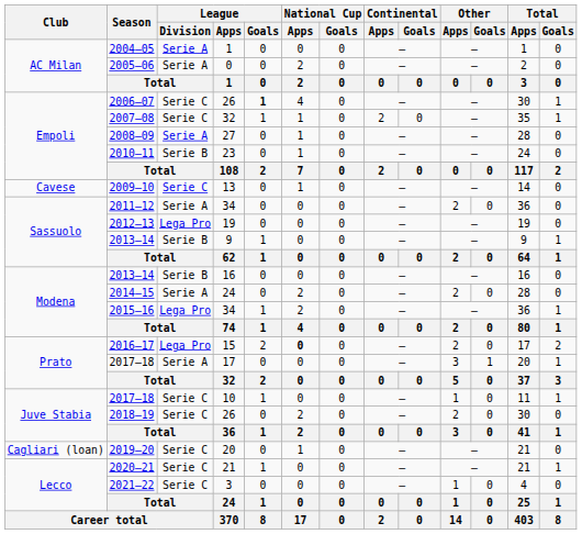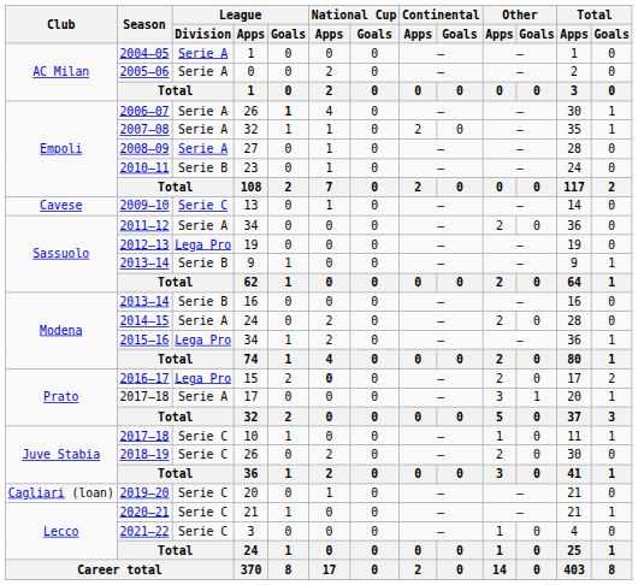 <table class="wikitable" style="text-align:center">
 <tr>
 <th rowspan="2">Club</th>
 <th rowspan="2">Season</th>
 <th colspan="3">League</th>
 <th colspan="2">National Cup</th>
 <th colspan="2">Continental</th>
 <th colspan="2">Other</th>
 <th colspan="2">Total</th>
 </tr>
 <tr>
 <th>Division</th>
 <th>Apps</th>
 <th>Goals</th>
 <th>Apps</th>
 <th>Goals</th>
 <th>Apps</th>
 <th>Goals</th>
 <th>Apps</th>
 <th>Goals</th>
 <th>Apps</th>
 <th>Goals</th>
 </tr>
 <tr>
 <td rowspan="3"><a href='#'>AC Milan</a></td>
 <td><a href='#'>2004–05</a></td>
 <td><a href='#'>Serie A</a></td>
 <td>1</td>
 <td>0</td>
 <td>0</td>
 <td>0</td>
 <td colspan="2">—</td>
 <td colspan="2">—</td>
 <td>1</td>
 <td>0</td>
 </tr>
 <tr>
 <td><a href='#'>2005–06</a></td>
 <td>Serie A</td>
 <td>0</td>
 <td>0</td>
 <td>2</td>
 <td>0</td>
 <td colspan="2">—</td>
 <td colspan="2">—</td>
 <td>2</td>
 <td>0</td>
 </tr>
 <tr>
 <th colspan="2">Total</th>
 <th>1</th>
 <th>0</th>
 <th>2</th>
 <th>0</th>
 <th>0</th>
 <th>0</th>
 <th>0</th>
 <th>0</th>
 <th>3</th>
 <th>0</th>
 </tr>
 <tr>
 <td rowspan="5"><a href='#'>Empoli</a></td>
 <td><a href='#'>2006–07</a></td>
-<td>Serie C</td>
+<td>Serie A</td>
 <td>26</td>
 <td><strong>1</strong></td>
 <td>4</td>
 <td>0</td>
 <td colspan="2">—</td>
 <td colspan="2">—</td>
 <td>30</td>
 <td>1</td>
 </tr>
 <tr>
 <td><a href='#'>2007–08</a></td>
-<td>Serie C</td>
+<td>Serie A</td>
 <td>32</td>
 <td>1</td>
 <td>1</td>
 <td>0</td>
 <td>2</td>
 <td>0</td>
 <td colspan="2">—</td>
 <td>35</td>
 <td>1</td>
 </tr>
 <tr>
 <td><a href='#'>2008–09</a></td>
 <td><a href='#'>Serie A</a></td>
 <td>27</td>
 <td>0</td>
 <td>1</td>
 <td>0</td>
 <td colspan="2">—</td>
 <td colspan="2">—</td>
 <td>28</td>
 <td>0</td>
 </tr>
 <tr>
 <td><a href='#'>2010–11</a></td>
 <td>Serie B</td>
 <td>23</td>
 <td>0</td>
 <td>1</td>
 <td>0</td>
 <td colspan="2">—</td>
 <td colspan="2">—</td>
 <td>24</td>
 <td>0</td>
 </tr>
 <tr>
 <th colspan="2">Total</th>
 <th>108</th>
 <th>2</th>
 <th>7</th>
 <th>0</th>
 <th>2</th>
 <th>0</th>
 <th>0</th>
 <th>0</th>
 <th>117</th>
 <th>2</th>
 </tr>
 <tr>
 <td><a href='#'>Cavese</a></td>
 <td><a href='#'>2009–10</a></td>
 <td><a href='#'>Serie C</a></td>
 <td>13</td>
 <td>0</td>
 <td>1</td>
 <td>0</td>
 <td colspan="2">—</td>
 <td colspan="2">—</td>
 <td>14</td>
 <td>0</td>
 </tr>
 <tr>
 <td rowspan="4"><a href='#'>Sassuolo</a></td>
 <td><a href='#'>2011–12</a></td>
 <td>Serie A</td>
 <td>34</td>
 <td>0</td>
 <td>0</td>
 <td>0</td>
 <td colspan="2">—</td>
 <td>2</td>
 <td>0</td>
 <td>36</td>
 <td>0</td>
 </tr>
 <tr>
 <td><a href='#'>2012–13</a></td>
 <td><a href='#'>Lega Pro</a></td>
 <td>19</td>
 <td>0</td>
 <td>0</td>
 <td>0</td>
 <td colspan="2">—</td>
 <td colspan="2">—</td>
 <td>19</td>
 <td>0</td>
 </tr>
 <tr>
 <td><a href='#'>2013–14</a></td>
 <td>Serie B</td>
 <td>9</td>
 <td>1</td>
 <td>0</td>
 <td>0</td>
 <td colspan="2">—</td>
 <td colspan="2">—</td>
 <td>9</td>
 <td>1</td>
 </tr>
 <tr>
 <th colspan="2">Total</th>
 <th>62</th>
 <th>1</th>
 <th>0</th>
 <th>0</th>
 <th>0</th>
 <th>0</th>
 <th>2</th>
 <th>0</th>
 <th>64</th>
 <th>1</th>
 </tr>
 <tr>
 <td rowspan="4"><a href='#'>Modena</a></td>
 <td><a href='#'>2013–14</a></td>
 <td>Serie B</td>
 <td>16</td>
 <td>0</td>
 <td>0</td>
 <td>0</td>
 <td colspan="2">—</td>
 <td colspan="2">—</td>
 <td>16</td>
 <td>0</td>
 </tr>
 <tr>
 <td><a href='#'>2014–15</a></td>
 <td>Serie A</td>
 <td>24</td>
 <td>0</td>
 <td>2</td>
 <td>0</td>
 <td colspan="2">—</td>
 <td>2</td>
 <td>0</td>
 <td>28</td>
 <td>0</td>
 </tr>
 <tr>
 <td><a href='#'>2015–16</a></td>
 <td><a href='#'>Lega Pro</a></td>
 <td>34</td>
 <td>1</td>
 <td>2</td>
 <td>0</td>
 <td colspan="2">—</td>
 <td colspan="2">—</td>
 <td>36</td>
 <td>1</td>
 </tr>
 <tr>
 <th colspan="2">Total</th>
 <th>74</th>
 <th>1</th>
 <th>4</th>
 <th>0</th>
 <th>0</th>
 <th>0</th>
 <th>2</th>
 <th>0</th>
 <th>80</th>
 <th>1</th>
 </tr>
 <tr>
 <td rowspan="3"><a href='#'>Prato</a></td>
 <td><a href='#'>2016–17</a></td>
 <td><a href='#'>Lega Pro</a></td>
 <td>15</td>
 <td>2</td>
 <td><strong>0</strong></td>
 <td>0</td>
 <td colspan="2">—</td>
 <td>2</td>
 <td>0</td>
 <td>17</td>
 <td>2</td>
 </tr>
 <tr>
 <td>2017–18</td>
 <td>Serie A</td>
 <td>17</td>
 <td>0</td>
 <td>0</td>
 <td>0</td>
 <td colspan="2">—</td>
 <td>3</td>
 <td>1</td>
 <td>20</td>
 <td>1</td>
 </tr>
 <tr>
 <th colspan="2">Total</th>
 <th>32</th>
 <th>2</th>
 <th>0</th>
 <th>0</th>
 <th>0</th>
 <th>0</th>
 <th>5</th>
 <th>0</th>
 <th>37</th>
 <th>3</th>
 </tr>
 <tr>
 <td rowspan="3"><a href='#'>Juve Stabia</a></td>
 <td><a href='#'>2017–18</a></td>
 <td>Serie C</td>
 <td>10</td>
 <td>1</td>
 <td>0</td>
 <td>0</td>
 <td colspan="2">—</td>
 <td>1</td>
 <td>0</td>
 <td>11</td>
 <td>1</td>
 </tr>
 <tr>
 <td><a href='#'>2018–19</a></td>
 <td>Serie C</td>
 <td>26</td>
 <td>0</td>
 <td>2</td>
 <td>0</td>
 <td colspan="2">—</td>
 <td>2</td>
 <td>0</td>
 <td>30</td>
 <td>0</td>
 </tr>
 <tr>
 <th colspan="2">Total</th>
 <th>36</th>
 <th>1</th>
 <th>2</th>
 <th>0</th>
 <th>0</th>
 <th>0</th>
 <th>3</th>
 <th>0</th>
 <th>41</th>
 <th>1</th>
 </tr>
 <tr>
 <td><a href='#'>Cagliari</a> (loan)</td>
 <td><a href='#'>2019–20</a></td>
 <td>Serie C</td>
 <td>20</td>
 <td>0</td>
 <td>1</td>
 <td>0</td>
 <td colspan="2">—</td>
 <td colspan="2">—</td>
 <td>21</td>
 <td>0</td>
 </tr>
 <tr>
 <td rowspan="3"><a href='#'>Lecco</a></td>
 <td><a href='#'>2020–21</a></td>
 <td>Serie C</td>
 <td>21</td>
 <td>1</td>
 <td>0</td>
 <td>0</td>
 <td colspan="2">—</td>
 <td colspan="2">—</td>
 <td>21</td>
 <td>1</td>
 </tr>
 <tr>
 <td><a href='#'>2021–22</a></td>
 <td>Serie C</td>
 <td>3</td>
 <td>0</td>
 <td>0</td>
 <td>0</td>
 <td colspan="2">—</td>
 <td>1</td>
 <td>0</td>
 <td>4</td>
 <td>0</td>
 </tr>
 <tr>
 <th colspan="2">Total</th>
 <th>24</th>
 <th>1</th>
 <th>0</th>
 <th>0</th>
 <th>0</th>
 <th>0</th>
 <th>1</th>
 <th>0</th>
 <th>25</th>
 <th>1</th>
 </tr>
 <tr>
 <th colspan="3">Career total</th>
 <th>370</th>
 <th>8</th>
 <th>17</th>
 <th>0</th>
 <th>2</th>
 <th>0</th>
 <th>14</th>
 <th>0</th>
 <th>403</th>
 <th>8</th>
 </tr>
 </table>
